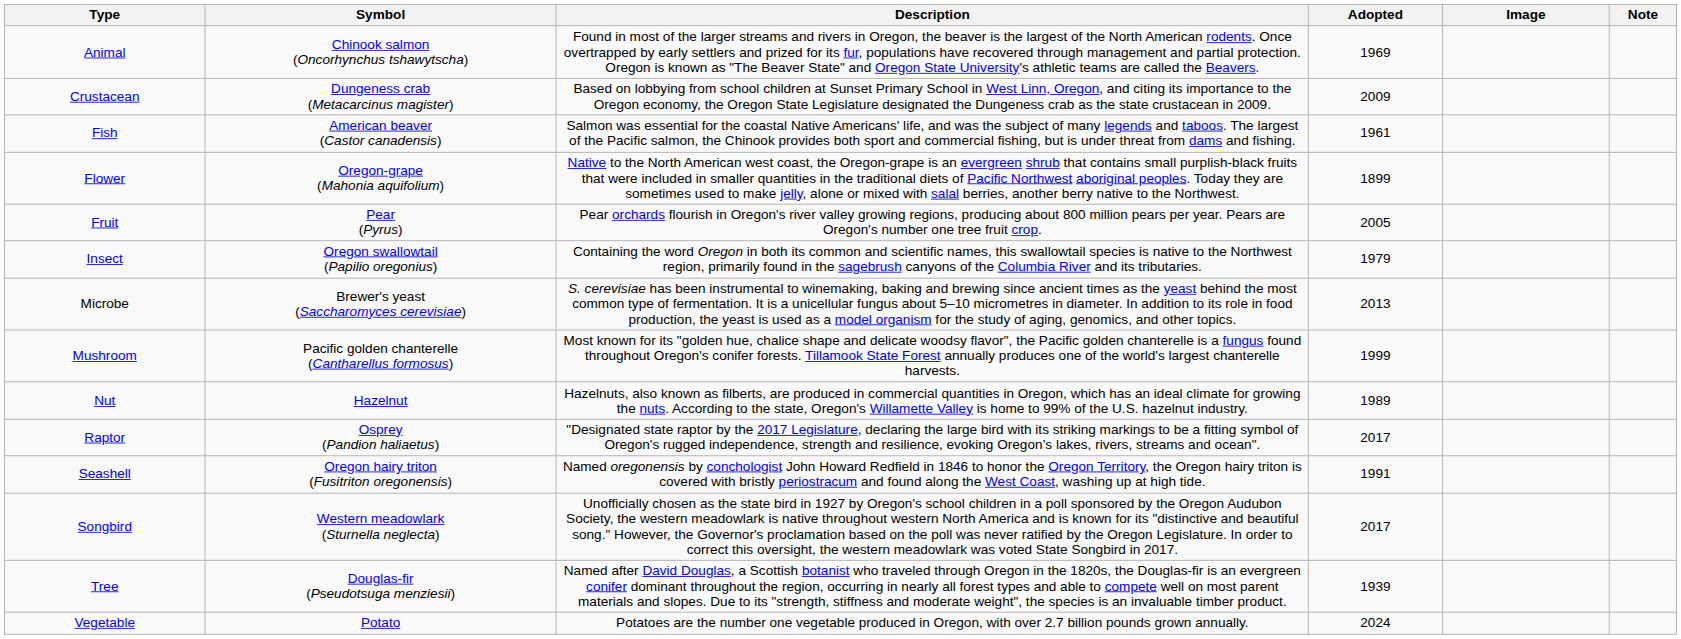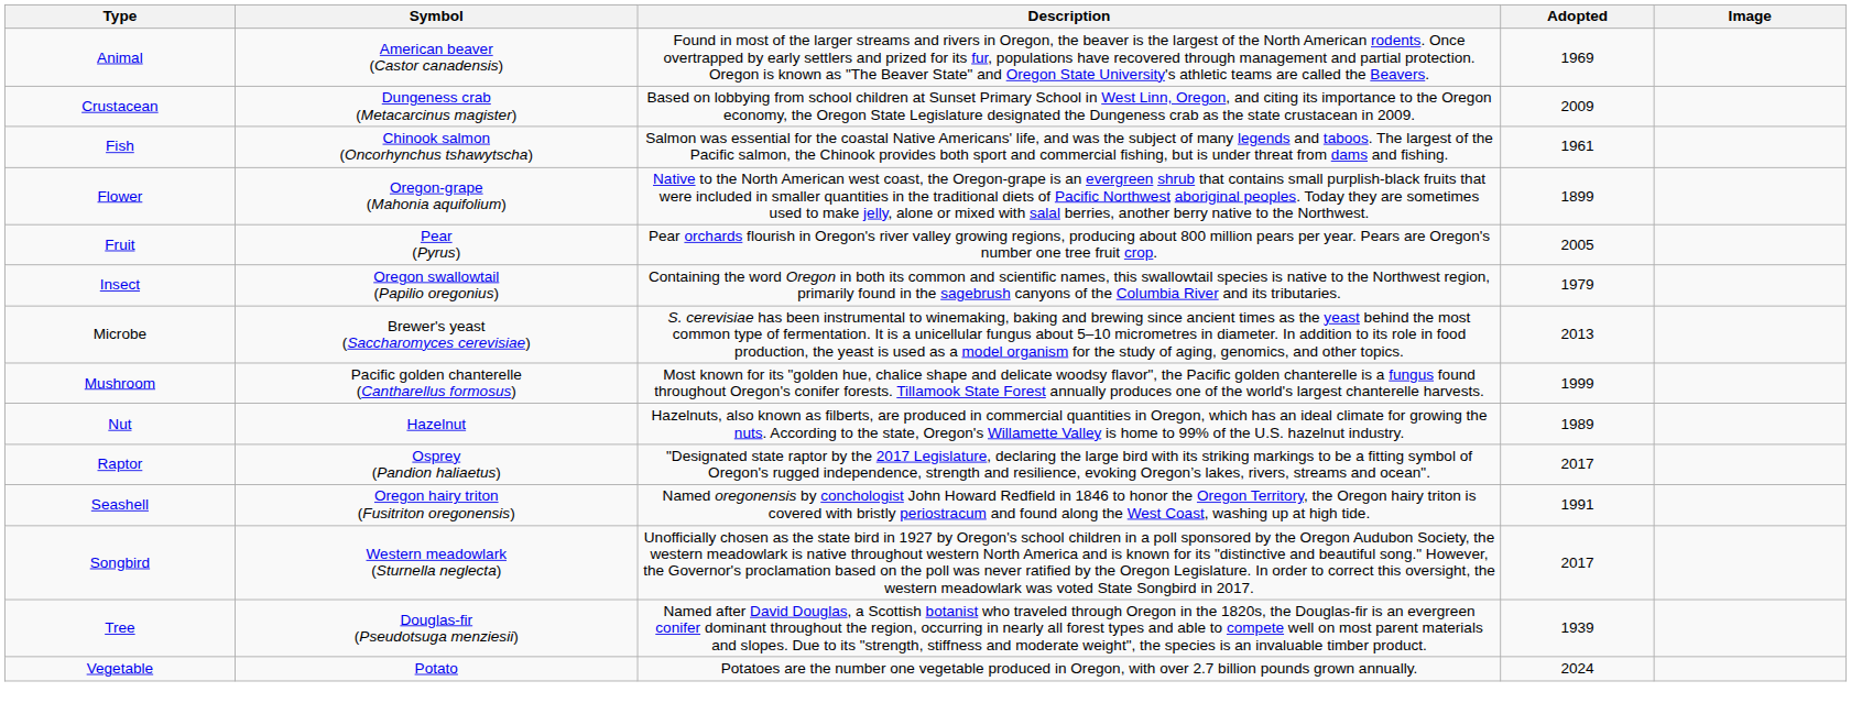 <table class="wikitable sortable" style="text-align:center;">
 <tr>
 <th width=12%>Type</th>
 <th width=21%>Symbol</th>
 <th width=45% class=unsortable>Description</th>
 <th width=8%>Adopted</th>
 <th width=10% class=unsortable>Image</th>
-<th width=4%  class=unsortable>Note</th>
 </tr>
 <tr>
 <td><a href='#'>Animal</a></td>
-<td><a href='#'>Chinook salmon</a><br>(<em>Oncorhynchus tshawytscha</em>)</td>
+<td><a href='#'>American beaver</a><br>(<em>Castor canadensis</em>)</td>
 <td>Found in most of the larger streams and rivers in Oregon, the beaver is the largest of the North American <a href='#'>rodents</a>. Once overtrapped by early settlers and prized for its <a href='#'>fur</a>, populations have recovered through management and partial protection. Oregon is known as "The Beaver State" and <a href='#'>Oregon State University</a>'s athletic teams are called the <a href='#'>Beavers</a>.</td>
 <td>1969</td>
-<td></td>
 <td></td>
 </tr>
 <tr>
 <td><a href='#'>Crustacean</a></td>
 <td><a href='#'>Dungeness crab</a><br>(<em>Metacarcinus magister</em>)</td>
 <td>Based on lobbying from school children at Sunset Primary School in <a href='#'>West Linn, Oregon</a>, and citing its importance to the Oregon economy, the Oregon State Legislature designated the Dungeness crab as the state crustacean in 2009.</td>
 <td>2009</td>
 <td></td>
-<td></td>
 </tr>
 <tr>
 <td><a href='#'>Fish</a></td>
-<td><a href='#'>American beaver</a><br>(<em>Castor canadensis</em>)</td>
+<td><a href='#'>Chinook salmon</a><br>(<em>Oncorhynchus tshawytscha</em>)</td>
 <td>Salmon was essential for the coastal Native Americans' life, and was the subject of many <a href='#'>legends</a> and <a href='#'>taboos</a>. The largest of the Pacific salmon, the Chinook provides both sport and commercial fishing, but is under threat from <a href='#'>dams</a> and fishing.</td>
 <td>1961</td>
-<td></td>
 <td></td>
 </tr>
 <tr>
 <td><a href='#'>Flower</a></td>
 <td><a href='#'>Oregon-grape</a><br>(<em>Mahonia aquifolium</em>)</td>
 <td><a href='#'>Native</a> to the North American west coast, the Oregon-grape is an <a href='#'>evergreen</a> <a href='#'>shrub</a> that contains small purplish-black fruits that were included in smaller quantities in the traditional diets of <a href='#'>Pacific Northwest</a> <a href='#'>aboriginal peoples</a>. Today they are sometimes used to make <a href='#'>jelly</a>, alone or mixed with <a href='#'>salal</a> berries, another berry native to the Northwest.</td>
 <td>1899</td>
 <td></td>
-<td></td>
 </tr>
 <tr>
 <td><a href='#'>Fruit</a></td>
 <td><a href='#'>Pear</a><br>(<em>Pyrus</em>)</td>
 <td>Pear <a href='#'>orchards</a> flourish in Oregon's river valley growing regions, producing about 800 million pears per year. Pears are Oregon's number one tree fruit <a href='#'>crop</a>.</td>
 <td>2005</td>
-<td></td>
 <td></td>
 </tr>
 <tr>
 <td><a href='#'>Insect</a></td>
 <td><a href='#'>Oregon swallowtail</a><br>(<em>Papilio oregonius</em>)</td>
 <td>Containing the word <em>Oregon</em> in both its common and scientific names, this swallowtail species is native to the Northwest region, primarily found in the <a href='#'>sagebrush</a> canyons of the <a href='#'>Columbia River</a> and its tributaries.</td>
 <td>1979</td>
 <td></td>
-<td></td>
 </tr>
 <tr>
 <td>Microbe</td>
 <td>Brewer's yeast<br>(<em><a href='#'>Saccharomyces cerevisiae</a></em>)</td>
 <td><em>S. cerevisiae</em> has been instrumental to winemaking, baking and brewing since ancient times as the <a href='#'>yeast</a> behind the most common type of fermentation. It is a unicellular fungus about 5–10 micrometres in diameter. In addition to its role in food production, the yeast is used as a <a href='#'>model organism</a> for the study of aging, genomics, and other topics.</td>
 <td>2013</td>
 <td></td>
-<td><br></td>
 </tr>
 <tr>
 <td><a href='#'>Mushroom</a></td>
 <td>Pacific golden chanterelle<br>(<em><a href='#'>Cantharellus formosus</a></em>)</td>
 <td>Most known for its "golden hue, chalice shape and delicate woodsy flavor", the Pacific golden chanterelle is a <a href='#'>fungus</a> found throughout Oregon's conifer forests. <a href='#'>Tillamook State Forest</a> annually produces one of the world's largest chanterelle harvests.</td>
 <td>1999</td>
-<td></td>
 <td></td>
 </tr>
 <tr>
 <td><a href='#'>Nut</a></td>
 <td><a href='#'>Hazelnut</a></td>
 <td>Hazelnuts, also known as filberts, are produced in commercial quantities in Oregon, which has an ideal climate for growing the <a href='#'>nuts</a>. According to the state, Oregon's <a href='#'>Willamette Valley</a> is home to 99% of the U.S. hazelnut industry.</td>
 <td>1989</td>
 <td></td>
-<td></td>
 </tr>
 <tr>
 <td><a href='#'>Raptor</a></td>
 <td><a href='#'>Osprey</a><br>(<em>Pandion haliaetus</em>)</td>
 <td>"Designated state raptor by the <a href='#'>2017 Legislature</a>, declaring the large bird with its striking markings to be a fitting symbol of Oregon's rugged independence, strength and resilience, evoking Oregon’s lakes, rivers, streams and ocean".</td>
 <td>2017</td>
-<td></td>
 <td></td>
 </tr>
 <tr>
 <td><a href='#'>Seashell</a></td>
 <td><a href='#'>Oregon hairy triton</a><br>(<em>Fusitriton oregonensis</em>)</td>
 <td>Named <em>oregonensis</em> by <a href='#'>conchologist</a> John Howard Redfield in 1846 to honor the <a href='#'>Oregon Territory</a>, the Oregon hairy triton is covered with bristly <a href='#'>periostracum</a> and found along the <a href='#'>West Coast</a>, washing up at high tide.</td>
 <td>1991</td>
 <td></td>
-<td><br></td>
 </tr>
 <tr>
 <td><a href='#'>Songbird</a></td>
 <td><a href='#'>Western meadowlark</a><br>(<em>Sturnella neglecta</em>)</td>
 <td>Unofficially chosen as the state bird in 1927 by Oregon's school children in a poll sponsored by the Oregon Audubon Society, the western meadowlark is native throughout western North America and is known for its "distinctive and beautiful song." However, the Governor's proclamation based on the poll was never ratified by the Oregon Legislature. In order to correct this oversight, the western meadowlark was voted State Songbird in 2017.</td>
 <td>2017</td>
-<td></td>
 <td></td>
 </tr>
 <tr>
 <td><a href='#'>Tree</a></td>
 <td><a href='#'>Douglas-fir</a><br>(<em>Pseudotsuga menziesii</em>)</td>
 <td>Named after <a href='#'>David Douglas</a>, a Scottish <a href='#'>botanist</a> who traveled through Oregon in the 1820s, the Douglas-fir is an evergreen <a href='#'>conifer</a> dominant throughout the region, occurring in nearly all forest types and able to <a href='#'>compete</a> well on most parent materials and slopes. Due to its "strength, stiffness and moderate weight", the species is an invaluable timber product.</td>
 <td>1939</td>
 <td></td>
-<td></td>
 </tr>
 <tr>
 <td><a href='#'>Vegetable</a></td>
 <td><a href='#'>Potato</a></td>
 <td>Potatoes are the number one vegetable produced in Oregon, with over 2.7 billion pounds grown annually.</td>
 <td>2024</td>
 <td></td>
-<td></td>
 </tr>
 </table>
